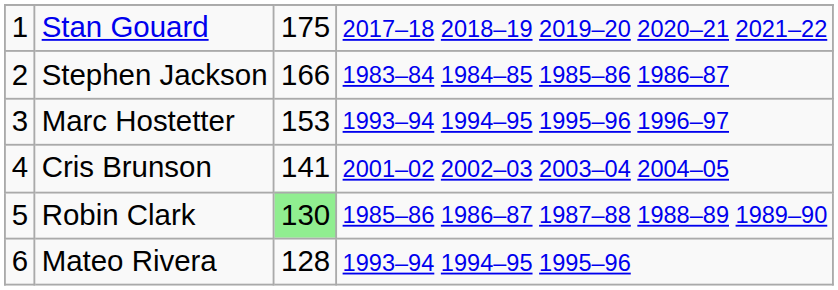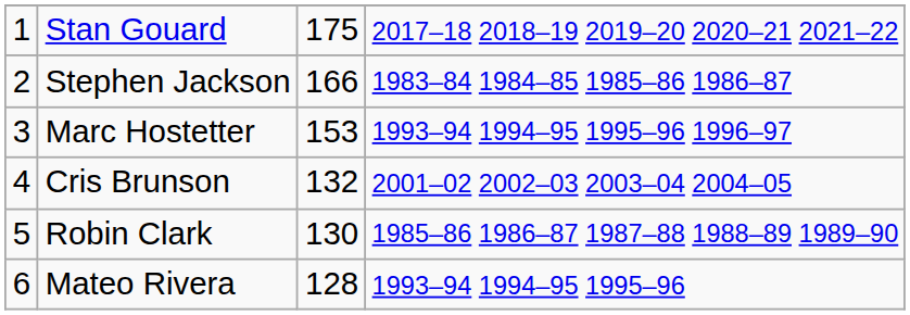 <table class="wikitable">
 <tr>
 </tr>
 <tr>
 <td>1</td>
 <td><a href='#'>Stan Gouard</a></td>
 <td>175</td>
 <td style="font-size:80%;"><a href='#'>2017–18</a> <a href='#'>2018–19</a> <a href='#'>2019–20</a> <a href='#'>2020–21</a> <a href='#'>2021–22</a></td>
 </tr>
 <tr>
 <td>2</td>
 <td>Stephen Jackson</td>
 <td>166</td>
 <td style="font-size:80%;"><a href='#'>1983–84</a> <a href='#'>1984–85</a> <a href='#'>1985–86</a> <a href='#'>1986–87</a></td>
 </tr>
 <tr>
 <td>3</td>
 <td>Marc Hostetter</td>
 <td>153</td>
 <td style="font-size:80%;"><a href='#'>1993–94</a> <a href='#'>1994–95</a> <a href='#'>1995–96</a> <a href='#'>1996–97</a></td>
 </tr>
 <tr>
 <td>4</td>
 <td>Cris Brunson</td>
-<td>141</td>
+<td>132</td>
 <td style="font-size:80%;"><a href='#'>2001–02</a> <a href='#'>2002–03</a> <a href='#'>2003–04</a> <a href='#'>2004–05</a></td>
 </tr>
 <tr>
 <td>5</td>
 <td>Robin Clark</td>
-<td style="background: lightgreen;">130</td>
+<td>130</td>
 <td style="font-size:80%;"><a href='#'>1985–86</a> <a href='#'>1986–87</a> <a href='#'>1987–88</a> <a href='#'>1988–89</a> <a href='#'>1989–90</a></td>
 </tr>
 <tr>
 <td>6</td>
 <td>Mateo Rivera</td>
 <td>128</td>
 <td style="font-size:80%;"><a href='#'>1993–94</a> <a href='#'>1994–95</a> <a href='#'>1995–96</a></td>
 </tr>
 </table>
